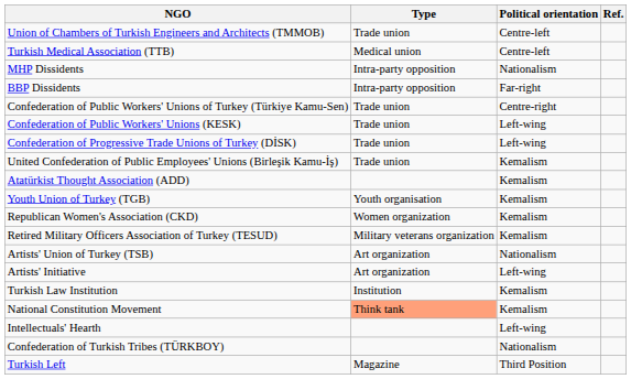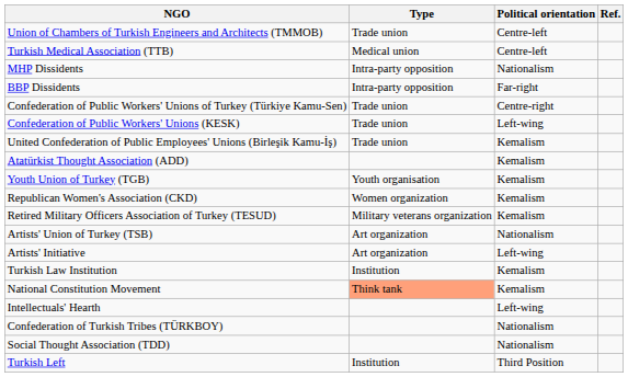 <table class=wikitable>
 <tr>
 <th>NGO</th>
 <th>Type</th>
 <th>Political orientation</th>
 <th>Ref.</th>
 </tr>
 <tr>
 <td><a href='#'>Union of Chambers of Turkish Engineers and Architects</a> (TMMOB)</td>
 <td>Trade union</td>
 <td>Centre-left</td>
 <td></td>
 </tr>
 <tr>
 <td><a href='#'>Turkish Medical Association</a> (TTB)</td>
 <td>Medical union</td>
 <td>Centre-left</td>
 <td></td>
 </tr>
 <tr>
 <td><a href='#'>MHP</a> Dissidents</td>
 <td>Intra-party opposition</td>
 <td>Nationalism</td>
 <td></td>
 </tr>
 <tr>
 <td><a href='#'>BBP</a> Dissidents</td>
 <td>Intra-party opposition</td>
 <td>Far-right</td>
 <td></td>
 </tr>
 <tr>
 <td>Confederation of Public Workers' Unions of Turkey (Türkiye Kamu-Sen)</td>
 <td>Trade union</td>
 <td>Centre-right</td>
 <td></td>
 </tr>
 <tr>
 <td><a href='#'>Confederation of Public Workers' Unions</a> (KESK)</td>
-<td>Trade union</td>
-<td>Left-wing</td>
-<td></td>
-</tr>
-<tr>
-<td><a href='#'>Confederation of Progressive Trade Unions of Turkey</a> (DİSK)</td>
 <td>Trade union</td>
 <td>Left-wing</td>
 <td></td>
 </tr>
 <tr>
 <td>United Confederation of Public Employees' Unions (Birleşik Kamu-İş)</td>
 <td>Trade union</td>
 <td>Kemalism</td>
 <td></td>
 </tr>
 <tr>
 <td><a href='#'>Atatürkist Thought Association</a> (ADD)</td>
 <td></td>
 <td>Kemalism</td>
 <td></td>
 </tr>
 <tr>
 <td><a href='#'>Youth Union of Turkey</a> (TGB)</td>
 <td>Youth organisation</td>
 <td>Kemalism</td>
 <td></td>
 </tr>
 <tr>
 <td>Republican Women's Association (CKD)</td>
 <td>Women organization</td>
 <td>Kemalism</td>
 <td></td>
 </tr>
 <tr>
 <td>Retired Military Officers Association of Turkey (TESUD)</td>
 <td>Military veterans organization</td>
 <td>Kemalism</td>
 <td></td>
 </tr>
 <tr>
 <td>Artists' Union of Turkey (TSB)</td>
 <td>Art organization</td>
 <td>Nationalism</td>
 <td></td>
 </tr>
 <tr>
 <td>Artists' Initiative</td>
 <td>Art organization</td>
 <td>Left-wing</td>
 <td></td>
 </tr>
 <tr>
 <td>Turkish Law Institution</td>
 <td>Institution</td>
 <td>Kemalism</td>
 <td></td>
 </tr>
 <tr>
 <td>National Constitution Movement</td>
 <td style="background: lightsalmon;">Think tank</td>
 <td>Kemalism</td>
 <td></td>
 </tr>
 <tr>
 <td>Intellectuals' Hearth</td>
 <td></td>
 <td>Left-wing</td>
 <td></td>
 </tr>
 <tr>
 <td>Confederation of Turkish Tribes (TÜRKBOY)</td>
 <td></td>
 <td>Nationalism</td>
 <td></td>
 </tr>
 <tr>
+<td>Social Thought Association (TDD)</td>
+<td></td>
+<td>Nationalism</td>
+<td></td>
+</tr>
+<tr>
 <td><a href='#'>Turkish Left</a></td>
-<td>Magazine</td>
+<td>Institution</td>
 <td>Third Position</td>
 <td></td>
 </tr>
 </table>
